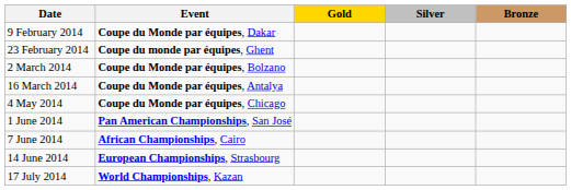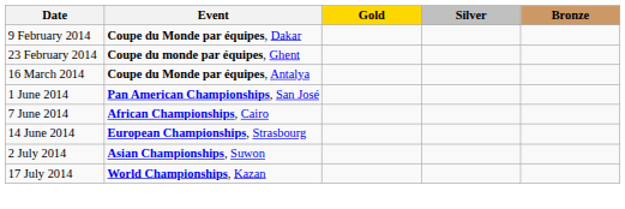 <table class="wikitable plainrowheaders" border="1" style="font-size:100%">
 <tr style="text-align:center; background-color:#efefef;">
 <th scope=col style="width:120px;">Date</th>
 <th scope=col>Event</th>
 <th scope=col style="width:120px; background: gold;">Gold</th>
 <th scope=col style="width:120px; background: silver;">Silver</th>
 <th scope=col style="width:120px; background: #cc9966;">Bronze</th>
 </tr>
 <tr>
 <td>9 February 2014</td>
 <td><strong>Coupe du Monde par équipes</strong>, <a href='#'>Dakar</a></td>
 <td></td>
 <td></td>
 <td></td>
 </tr>
 <tr>
 <td>23 February 2014</td>
 <td><strong>Coupe du monde par équipes</strong>, <a href='#'>Ghent</a></td>
 <td></td>
 <td></td>
 <td></td>
 </tr>
 <tr>
-<td>2 March 2014</td>
-<td><strong>Coupe du Monde par équipes</strong>, <a href='#'>Bolzano</a></td>
-<td></td>
-<td></td>
-<td></td>
-</tr>
-<tr>
 <td>16 March 2014</td>
 <td><strong>Coupe du Monde par équipes</strong>, <a href='#'>Antalya</a></td>
-<td></td>
-<td></td>
-<td></td>
-</tr>
-<tr>
-<td>4 May 2014</td>
-<td><strong>Coupe du Monde par équipes</strong>, <a href='#'>Chicago</a></td>
 <td></td>
 <td></td>
 <td></td>
 </tr>
 <tr>
 <td>1 June 2014</td>
 <td><strong><a href='#'>Pan American Championships</a></strong>, <a href='#'>San José</a></td>
 <td></td>
 <td></td>
 <td></td>
 </tr>
 <tr>
 <td>7 June 2014</td>
 <td><strong><a href='#'>African Championships</a></strong>, <a href='#'>Cairo</a></td>
 <td></td>
 <td></td>
 <td></td>
 </tr>
 <tr>
 <td>14 June 2014</td>
 <td><strong><a href='#'>European Championships</a></strong>, <a href='#'>Strasbourg</a></td>
 <td></td>
 <td></td>
 <td></td>
 </tr>
 <tr>
+<td>2 July 2014</td>
+<td><strong><a href='#'>Asian Championships</a></strong>, <a href='#'>Suwon</a></td>
+<td></td>
+<td></td>
+<td></td>
+</tr>
+<tr>
 <td>17 July 2014</td>
 <td><strong><a href='#'>World Championships</a></strong>, <a href='#'>Kazan</a></td>
 <td></td>
 <td></td>
 <td></td>
 </tr>
 </table>
